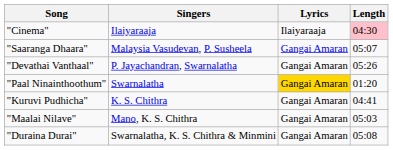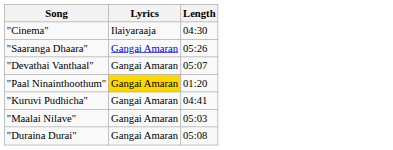 <table class="wikitable" style="font-size:95%;">
 <tr>
 <th>Song</th>
-<th>Singers</th>
 <th>Lyrics</th>
 <th>Length</th>
 </tr>
 <tr>
 <td>"Cinema"</td>
-<td><a href='#'>Ilaiyaraaja</a></td>
 <td>Ilaiyaraaja</td>
-<td style="background: pink;">04:30</td>
+<td>04:30</td>
 </tr>
 <tr>
 <td>"Saaranga Dhaara"</td>
-<td><a href='#'>Malaysia Vasudevan</a>, <a href='#'>P. Susheela</a></td>
 <td><a href='#'>Gangai Amaran</a></td>
+<td>05:26</td>
+</tr>
+<tr>
+<td>"Devathai Vanthaal"</td>
+<td>Gangai Amaran</td>
 <td>05:07</td>
 </tr>
 <tr>
-<td>"Devathai Vanthaal"</td>
-<td><a href='#'>P. Jayachandran</a>, <a href='#'>Swarnalatha</a></td>
-<td>Gangai Amaran</td>
-<td>05:26</td>
-</tr>
-<tr>
 <td>"Paal Ninainthoothum"</td>
-<td><a href='#'>Swarnalatha</a></td>
 <td style="background: gold;">Gangai Amaran</td>
 <td>01:20</td>
 </tr>
 <tr>
 <td>"Kuruvi Pudhicha"</td>
-<td><a href='#'>K. S. Chithra</a></td>
 <td>Gangai Amaran</td>
 <td>04:41</td>
 </tr>
 <tr>
 <td>"Maalai Nilave"</td>
-<td><a href='#'>Mano</a>, K. S. Chithra</td>
 <td>Gangai Amaran</td>
 <td>05:03</td>
 </tr>
 <tr>
 <td>"Duraina Durai"</td>
-<td>Swarnalatha, K. S. Chithra & Minmini</td>
 <td>Gangai Amaran</td>
 <td>05:08</td>
 </tr>
 </table>
